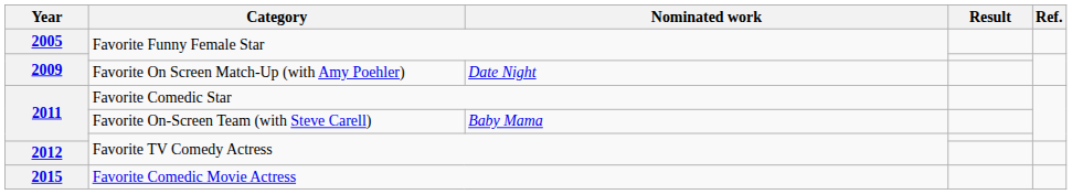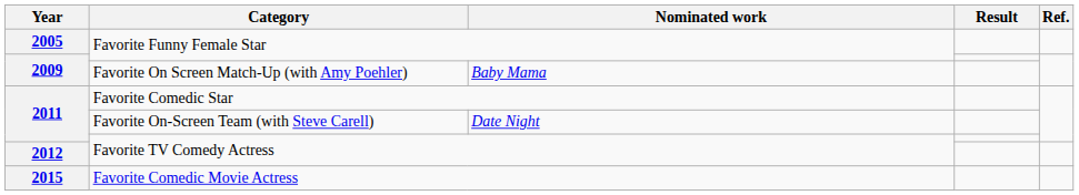 <table class=wikitable>
 <tr>
 <th scope="col" style="width:5em;">Year</th>
 <th scope="col" style="width:24em;">Category</th>
 <th scope="col" style="width:31em;">Nominated work</th>
 <th scope="col" style="width:5em;">Result</th>
 <th>Ref.</th>
 </tr>
 <tr>
 <th row=scope style="text-align:center;"><a href='#'>2005</a></th>
 <td colspan=2, rowspan="2">Favorite Funny Female Star</td>
 <td></td>
 <td style="text-align:center;"></td>
 </tr>
 <tr>
 <th row=scope style="text-align:center;", rowspan="2"><a href='#'>2009</a></th>
 <td></td>
 <td rowspan="2" style="text-align:center;"></td>
 </tr>
 <tr>
 <td>Favorite On Screen Match-Up (with <a href='#'>Amy Poehler</a>)</td>
-<td><em><a href='#'>Date Night</a></em></td>
+<td><em><a href='#'>Baby Mama</a></em></td>
 <td></td>
 </tr>
 <tr>
 <th row=scope style="text-align:center;", rowspan="3"><a href='#'>2011</a></th>
 <td colspan=2>Favorite Comedic Star</td>
 <td></td>
 <td rowspan="3" style="text-align:center;"></td>
 </tr>
 <tr>
 <td>Favorite On-Screen Team (with <a href='#'>Steve Carell</a>)</td>
-<td><em><a href='#'>Baby Mama</a></em></td>
+<td><em><a href='#'>Date Night</a></em></td>
 <td></td>
 </tr>
 <tr>
 <td colspan=2, rowspan="2">Favorite TV Comedy Actress</td>
 <td></td>
 </tr>
 <tr>
 <th row=scope style="text-align:center;"><a href='#'>2012</a></th>
 <td></td>
 <td style="text-align:center;"></td>
 </tr>
 <tr>
 <th row=scope style="text-align:center;"><a href='#'>2015</a></th>
 <td colspan=2><a href='#'>Favorite Comedic Movie Actress</a></td>
 <td></td>
 <td style="text-align:center;"></td>
 </tr>
 </table>
